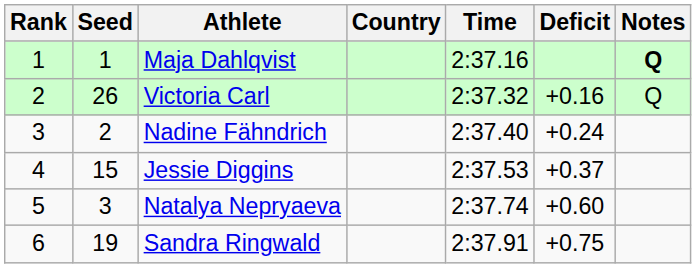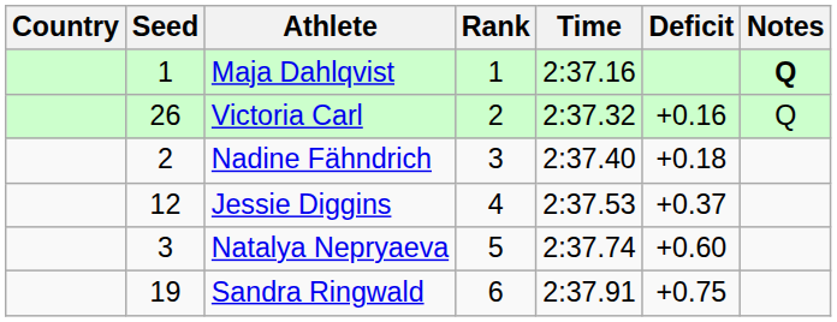 <table class="wikitable sortable" style="text-align:center">
 <tr>
-<th>Rank</th>
+<th>Country</th>
 <th>Seed</th>
 <th>Athlete</th>
-<th>Country</th>
+<th>Rank</th>
 <th>Time</th>
 <th>Deficit</th>
 <th>Notes</th>
 </tr>
 <tr bgcolor=ccffcc>
-<td>1</td>
+<td align=left></td>
 <td>1</td>
 <td align=left><a href='#'>Maja Dahlqvist</a></td>
-<td align=left></td>
+<td>1</td>
 <td>2:37.16</td>
 <td></td>
 <td><strong>Q</strong></td>
 </tr>
 <tr bgcolor=ccffcc>
-<td>2</td>
+<td align=left></td>
 <td>26</td>
 <td align=left><a href='#'>Victoria Carl</a></td>
-<td align=left></td>
+<td>2</td>
 <td>2:37.32</td>
 <td>+0.16</td>
 <td>Q</td>
 </tr>
 <tr>
-<td>3</td>
+<td align=left></td>
 <td>2</td>
 <td align=left><a href='#'>Nadine Fähndrich</a></td>
-<td align=left></td>
+<td>3</td>
 <td>2:37.40</td>
-<td>+0.24</td>
+<td>+0.18</td>
 <td></td>
 </tr>
 <tr>
+<td align=left></td>
+<td>12</td>
+<td align=left><a href='#'>Jessie Diggins</a></td>
 <td>4</td>
-<td>15</td>
-<td align=left><a href='#'>Jessie Diggins</a></td>
-<td align=left></td>
 <td>2:37.53</td>
 <td>+0.37</td>
 <td></td>
 </tr>
 <tr>
-<td>5</td>
+<td align=left></td>
 <td>3</td>
 <td align=left><a href='#'>Natalya Nepryaeva</a></td>
-<td align=left></td>
+<td>5</td>
 <td>2:37.74</td>
 <td>+0.60</td>
 <td></td>
 </tr>
 <tr>
-<td>6</td>
+<td align=left></td>
 <td>19</td>
 <td align=left><a href='#'>Sandra Ringwald</a></td>
-<td align=left></td>
+<td>6</td>
 <td>2:37.91</td>
 <td>+0.75</td>
 <td></td>
 </tr>
 </table>
